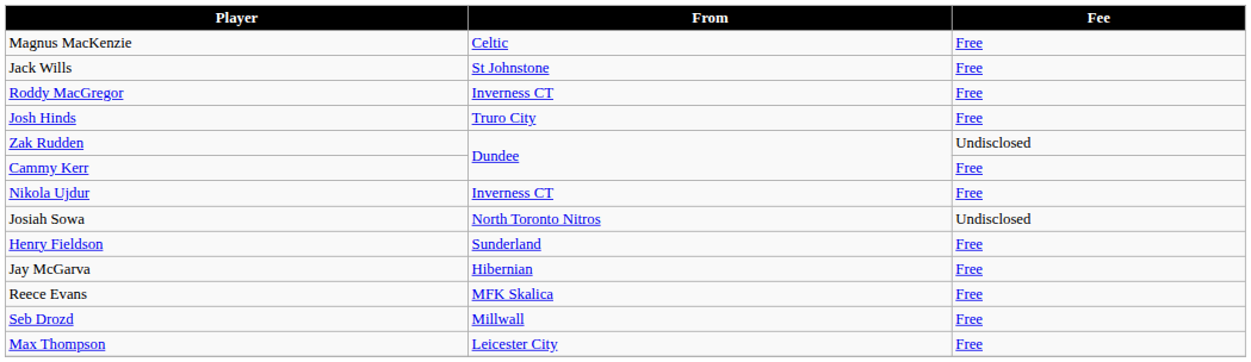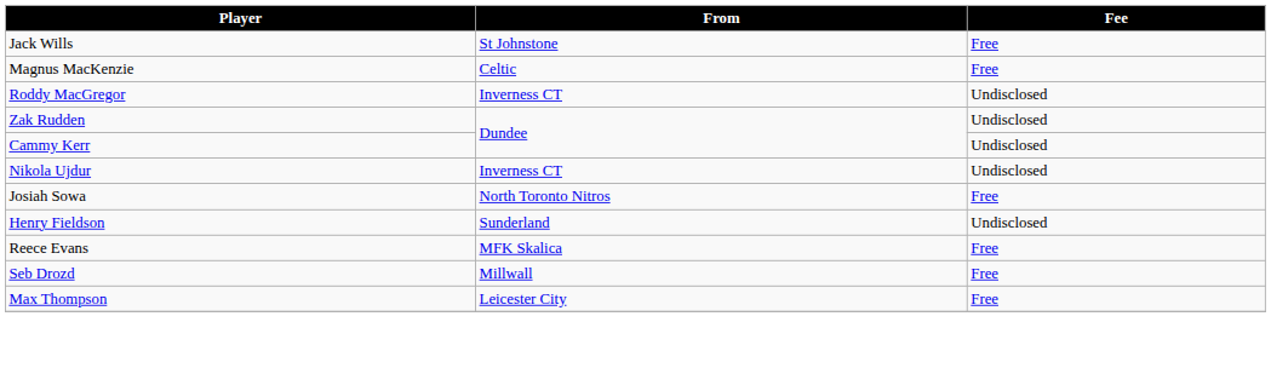 <table class="wikitable" style="text-align:left; font-size:95%;width:98%;">
 <tr>
 <th style="background:black; color:white;">Player</th>
 <th style="background:black; color:white;">From</th>
 <th style="background:black; color:white;">Fee</th>
 </tr>
 <tr>
+<td> Jack Wills</td>
+<td> <a href='#'>St Johnstone</a></td>
+<td><a href='#'>Free</a></td>
+</tr>
+<tr>
 <td> Magnus MacKenzie</td>
 <td> <a href='#'>Celtic</a></td>
 <td><a href='#'>Free</a></td>
 </tr>
 <tr>
-<td> Jack Wills</td>
-<td> <a href='#'>St Johnstone</a></td>
-<td><a href='#'>Free</a></td>
-</tr>
-<tr>
 <td> <a href='#'>Roddy MacGregor</a></td>
 <td> <a href='#'>Inverness CT</a></td>
-<td><a href='#'>Free</a></td>
-</tr>
-<tr>
-<td> <a href='#'>Josh Hinds</a></td>
-<td> <a href='#'>Truro City</a></td>
-<td><a href='#'>Free</a></td>
+<td>Undisclosed</td>
 </tr>
 <tr>
 <td> <a href='#'>Zak Rudden</a></td>
 <td rowspan=2> <a href='#'>Dundee</a></td>
 <td>Undisclosed</td>
 </tr>
 <tr>
 <td> <a href='#'>Cammy Kerr</a></td>
-<td><a href='#'>Free</a></td>
+<td>Undisclosed</td>
 </tr>
 <tr>
 <td> <a href='#'>Nikola Ujdur</a></td>
 <td> <a href='#'>Inverness CT</a></td>
-<td><a href='#'>Free</a></td>
+<td>Undisclosed</td>
 </tr>
 <tr>
 <td> Josiah Sowa</td>
 <td> <a href='#'>North Toronto Nitros</a></td>
-<td>Undisclosed</td>
+<td><a href='#'>Free</a></td>
 </tr>
 <tr>
 <td> <a href='#'>Henry Fieldson</a></td>
 <td> <a href='#'>Sunderland</a></td>
-<td><a href='#'>Free</a></td>
-</tr>
-<tr>
-<td> Jay McGarva</td>
-<td> <a href='#'>Hibernian</a></td>
-<td><a href='#'>Free</a></td>
+<td>Undisclosed</td>
 </tr>
 <tr>
 <td> Reece Evans</td>
 <td> <a href='#'>MFK Skalica</a></td>
 <td><a href='#'>Free</a></td>
 </tr>
 <tr>
 <td> <a href='#'>Seb Drozd</a></td>
 <td> <a href='#'>Millwall</a></td>
 <td><a href='#'>Free</a></td>
 </tr>
 <tr>
 <td> <a href='#'>Max Thompson</a></td>
 <td> <a href='#'>Leicester City</a></td>
 <td><a href='#'>Free</a></td>
 </tr>
 <tr>
 </tr>
 </table>
